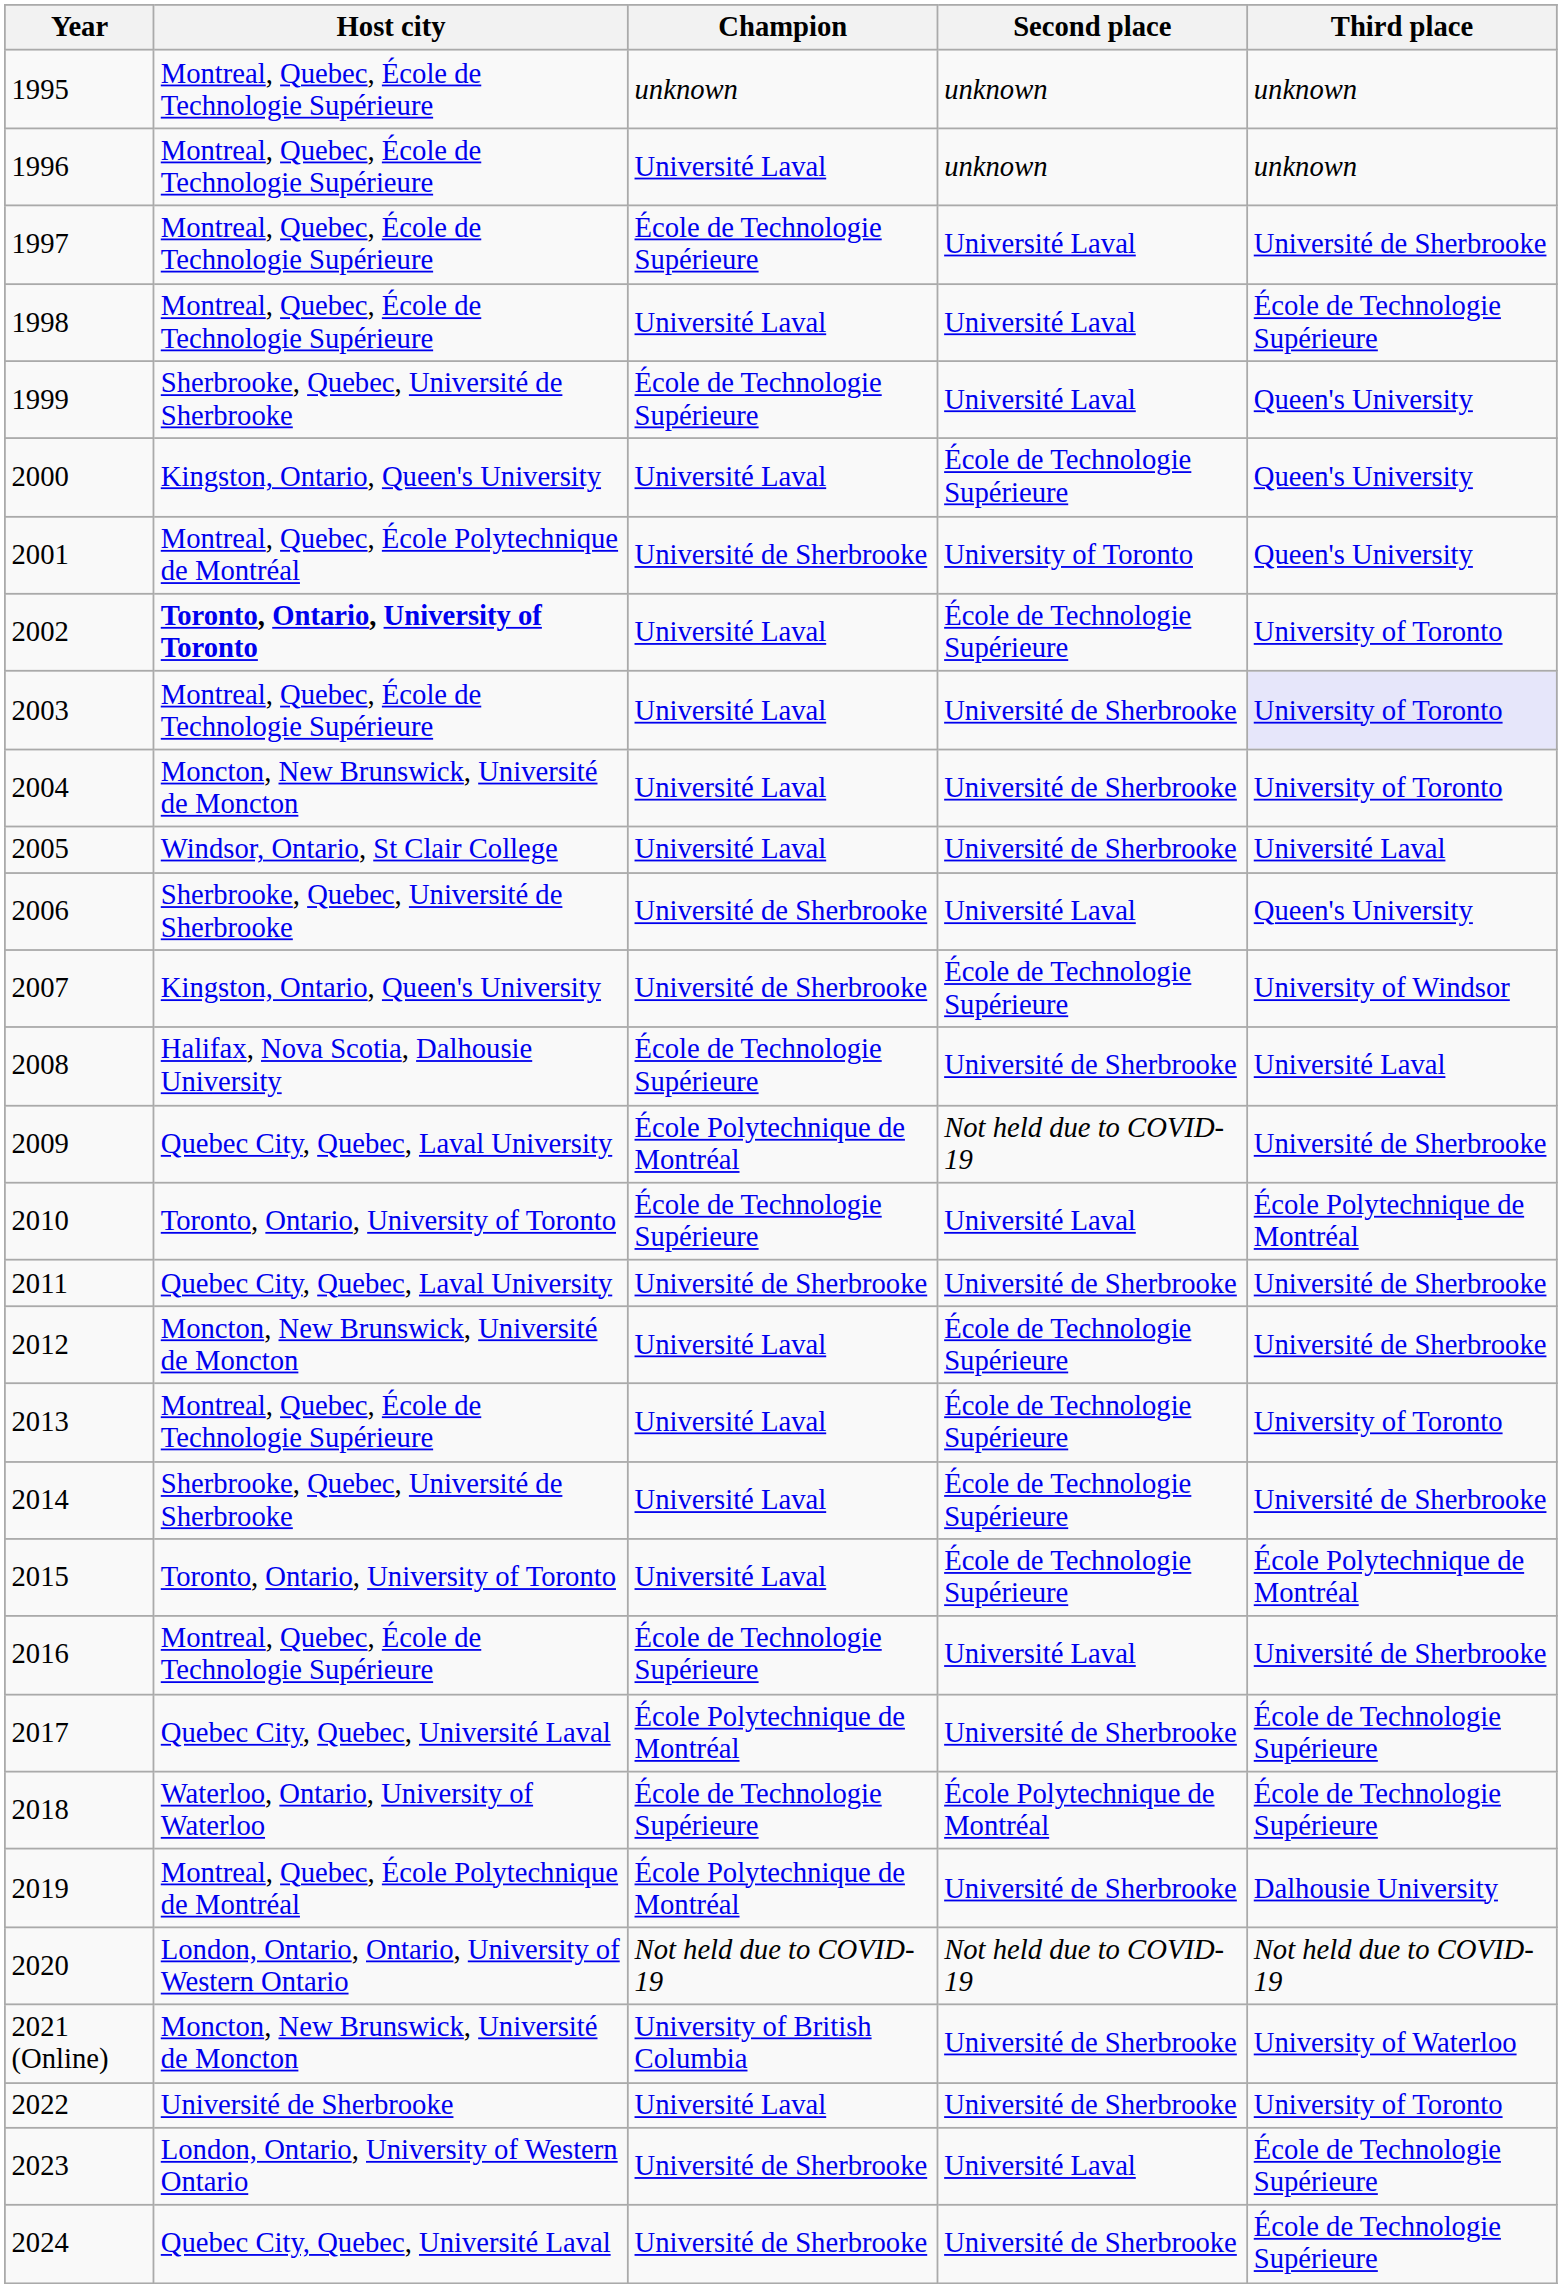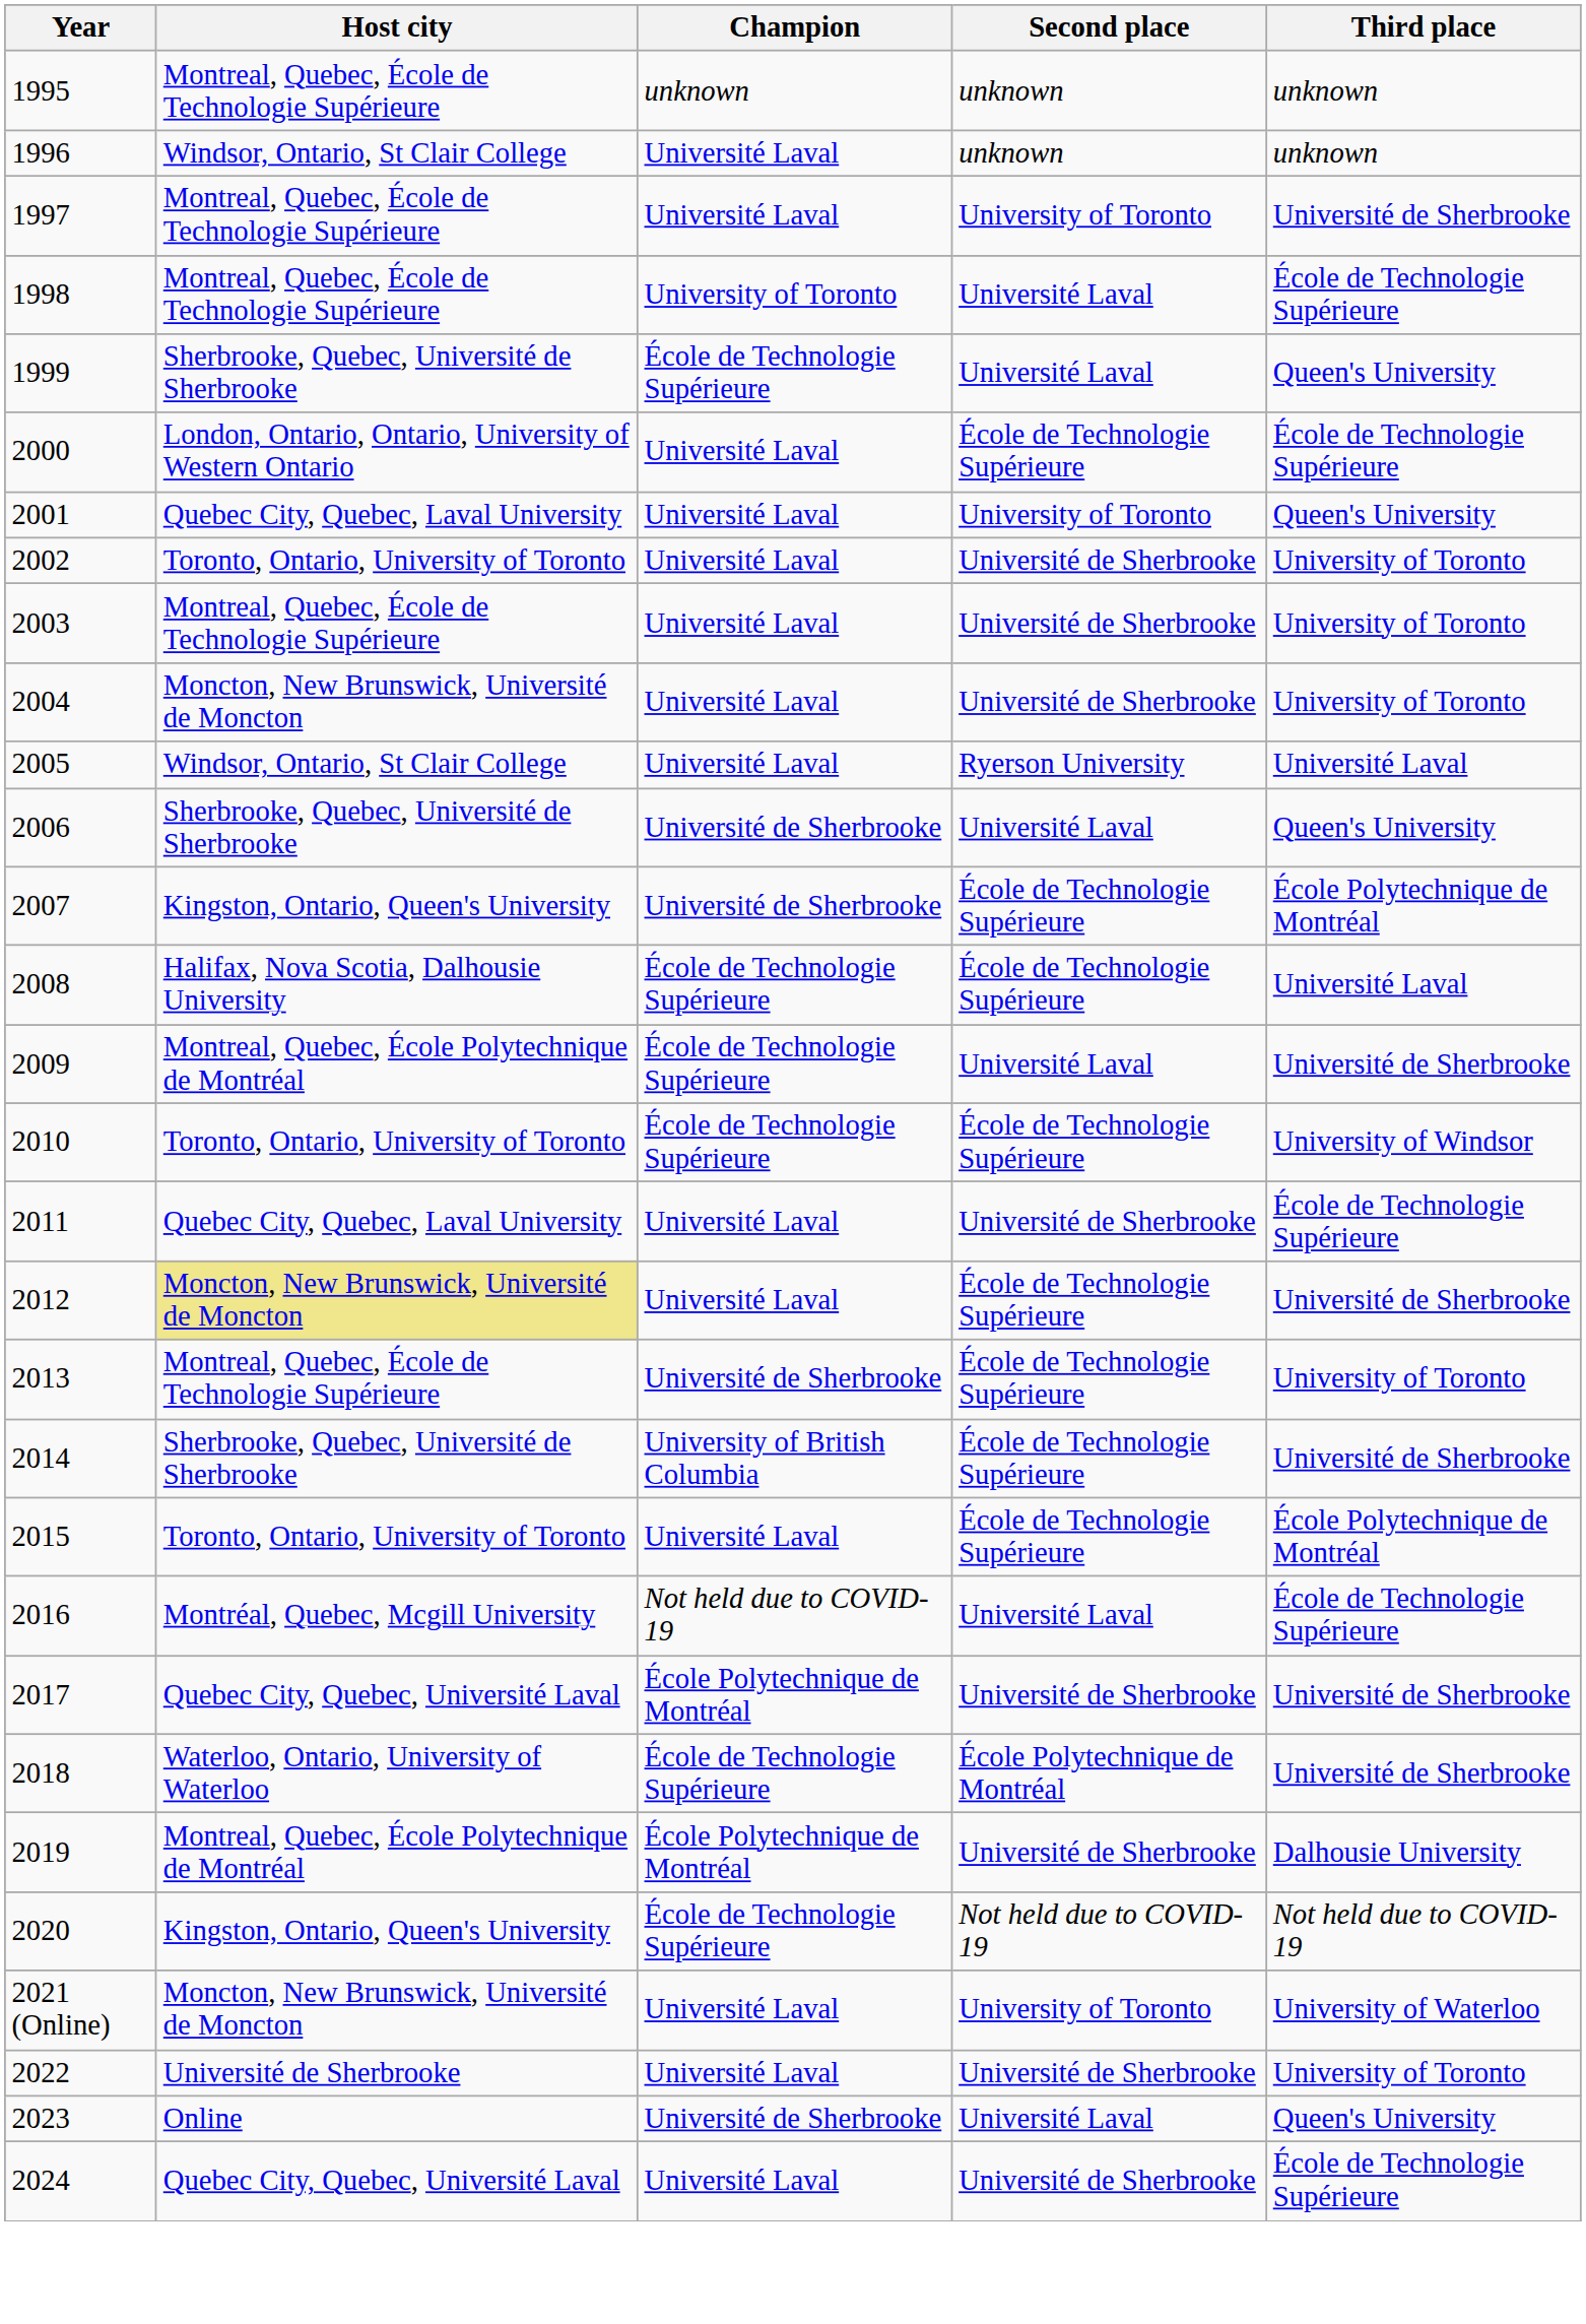 <table class="wikitable">
 <tr>
 <th>Year</th>
 <th>Host city</th>
 <th>Champion</th>
 <th>Second place</th>
 <th>Third place</th>
 </tr>
 <tr>
 <td>1995</td>
 <td><a href='#'>Montreal</a>, <a href='#'>Quebec</a>, <a href='#'>École de Technologie Supérieure</a></td>
 <td><em>unknown</em></td>
 <td><em>unknown</em></td>
 <td><em>unknown</em></td>
 </tr>
 <tr>
 <td>1996</td>
-<td><a href='#'>Montreal</a>, <a href='#'>Quebec</a>, <a href='#'>École de Technologie Supérieure</a></td>
+<td><a href='#'>Windsor, Ontario</a>, <a href='#'>St Clair College</a></td>
 <td><a href='#'>Université Laval</a></td>
 <td><em>unknown</em></td>
 <td><em>unknown</em></td>
 </tr>
 <tr>
 <td>1997</td>
 <td><a href='#'>Montreal</a>, <a href='#'>Quebec</a>, <a href='#'>École de Technologie Supérieure</a></td>
-<td><a href='#'>École de Technologie Supérieure</a></td>
 <td><a href='#'>Université Laval</a></td>
+<td><a href='#'>University of Toronto</a></td>
 <td><a href='#'>Université de Sherbrooke</a></td>
 </tr>
 <tr>
 <td>1998</td>
 <td><a href='#'>Montreal</a>, <a href='#'>Quebec</a>, <a href='#'>École de Technologie Supérieure</a></td>
-<td><a href='#'>Université Laval</a></td>
+<td><a href='#'>University of Toronto</a></td>
 <td><a href='#'>Université Laval</a></td>
 <td><a href='#'>École de Technologie Supérieure</a></td>
 </tr>
 <tr>
 <td>1999</td>
 <td><a href='#'>Sherbrooke</a>, <a href='#'>Quebec</a>, <a href='#'>Université de Sherbrooke</a></td>
 <td><a href='#'>École de Technologie Supérieure</a></td>
 <td><a href='#'>Université Laval</a></td>
 <td><a href='#'>Queen's University</a></td>
 </tr>
 <tr>
 <td>2000</td>
-<td><a href='#'>Kingston, Ontario</a>, <a href='#'>Queen's University</a></td>
+<td><a href='#'>London, Ontario</a>, <a href='#'>Ontario</a>, <a href='#'>University of Western Ontario</a></td>
 <td><a href='#'>Université Laval</a></td>
 <td><a href='#'>École de Technologie Supérieure</a></td>
-<td><a href='#'>Queen's University</a></td>
+<td><a href='#'>École de Technologie Supérieure</a></td>
 </tr>
 <tr>
 <td>2001</td>
-<td><a href='#'>Montreal</a>, <a href='#'>Quebec</a>, <a href='#'>École Polytechnique de Montréal</a></td>
-<td><a href='#'>Université de Sherbrooke</a></td>
+<td><a href='#'>Quebec City</a>, <a href='#'>Quebec</a>, <a href='#'>Laval University</a></td>
+<td><a href='#'>Université Laval</a></td>
 <td><a href='#'>University of Toronto</a></td>
 <td><a href='#'>Queen's University</a></td>
 </tr>
 <tr>
 <td>2002</td>
-<td><strong><a href='#'>Toronto</a>, <a href='#'>Ontario</a>, <a href='#'>University of Toronto</a></strong></td>
+<td><a href='#'>Toronto</a>, <a href='#'>Ontario</a>, <a href='#'>University of Toronto</a></td>
 <td><a href='#'>Université Laval</a></td>
-<td><a href='#'>École de Technologie Supérieure</a></td>
+<td><a href='#'>Université de Sherbrooke</a></td>
 <td><a href='#'>University of Toronto</a></td>
 </tr>
 <tr>
 <td>2003</td>
 <td><a href='#'>Montreal</a>, <a href='#'>Quebec</a>, <a href='#'>École de Technologie Supérieure</a></td>
 <td><a href='#'>Université Laval</a></td>
 <td><a href='#'>Université de Sherbrooke</a></td>
-<td style="background: lavender;"><a href='#'>University of Toronto</a></td>
+<td><a href='#'>University of Toronto</a></td>
 </tr>
 <tr>
 <td>2004</td>
 <td><a href='#'>Moncton</a>, <a href='#'>New Brunswick</a>, <a href='#'>Université de Moncton</a></td>
 <td><a href='#'>Université Laval</a></td>
 <td><a href='#'>Université de Sherbrooke</a></td>
 <td><a href='#'>University of Toronto</a></td>
 </tr>
 <tr>
 <td>2005</td>
 <td><a href='#'>Windsor, Ontario</a>, <a href='#'>St Clair College</a></td>
 <td><a href='#'>Université Laval</a></td>
-<td><a href='#'>Université de Sherbrooke</a></td>
+<td><a href='#'>Ryerson University</a></td>
 <td><a href='#'>Université Laval</a></td>
 </tr>
 <tr>
 <td>2006</td>
 <td><a href='#'>Sherbrooke</a>, <a href='#'>Quebec</a>, <a href='#'>Université de Sherbrooke</a></td>
 <td><a href='#'>Université de Sherbrooke</a></td>
 <td><a href='#'>Université Laval</a></td>
 <td><a href='#'>Queen's University</a></td>
 </tr>
 <tr>
 <td>2007</td>
 <td><a href='#'>Kingston, Ontario</a>, <a href='#'>Queen's University</a></td>
 <td><a href='#'>Université de Sherbrooke</a></td>
 <td><a href='#'>École de Technologie Supérieure</a></td>
-<td><a href='#'>University of Windsor</a></td>
+<td><a href='#'>École Polytechnique de Montréal</a></td>
 </tr>
 <tr>
 <td>2008</td>
 <td><a href='#'>Halifax</a>, <a href='#'>Nova Scotia</a>, <a href='#'>Dalhousie University</a></td>
 <td><a href='#'>École de Technologie Supérieure</a></td>
-<td><a href='#'>Université de Sherbrooke</a></td>
+<td><a href='#'>École de Technologie Supérieure</a></td>
 <td><a href='#'>Université Laval</a></td>
 </tr>
 <tr>
 <td>2009</td>
-<td><a href='#'>Quebec City</a>, <a href='#'>Quebec</a>, <a href='#'>Laval University</a></td>
-<td><a href='#'>École Polytechnique de Montréal</a></td>
-<td><em>Not held due to COVID-19</em></td>
+<td><a href='#'>Montreal</a>, <a href='#'>Quebec</a>, <a href='#'>École Polytechnique de Montréal</a></td>
+<td><a href='#'>École de Technologie Supérieure</a></td>
+<td><a href='#'>Université Laval</a></td>
 <td><a href='#'>Université de Sherbrooke</a></td>
 </tr>
 <tr>
 <td>2010</td>
 <td><a href='#'>Toronto</a>, <a href='#'>Ontario</a>, <a href='#'>University of Toronto</a></td>
 <td><a href='#'>École de Technologie Supérieure</a></td>
-<td><a href='#'>Université Laval</a></td>
-<td><a href='#'>École Polytechnique de Montréal</a></td>
+<td><a href='#'>École de Technologie Supérieure</a></td>
+<td><a href='#'>University of Windsor</a></td>
 </tr>
 <tr>
 <td>2011</td>
 <td><a href='#'>Quebec City</a>, <a href='#'>Quebec</a>, <a href='#'>Laval University</a></td>
+<td><a href='#'>Université Laval</a></td>
 <td><a href='#'>Université de Sherbrooke</a></td>
-<td><a href='#'>Université de Sherbrooke</a></td>
-<td><a href='#'>Université de Sherbrooke</a></td>
+<td><a href='#'>École de Technologie Supérieure</a></td>
 </tr>
 <tr>
 <td>2012</td>
-<td><a href='#'>Moncton</a>, <a href='#'>New Brunswick</a>, <a href='#'>Université de Moncton</a></td>
+<td style="background: khaki;"><a href='#'>Moncton</a>, <a href='#'>New Brunswick</a>, <a href='#'>Université de Moncton</a></td>
 <td><a href='#'>Université Laval</a></td>
 <td><a href='#'>École de Technologie Supérieure</a></td>
 <td><a href='#'>Université de Sherbrooke</a></td>
 </tr>
 <tr>
 <td>2013</td>
 <td><a href='#'>Montreal</a>, <a href='#'>Quebec</a>, <a href='#'>École de Technologie Supérieure</a></td>
-<td><a href='#'>Université Laval</a></td>
+<td><a href='#'>Université de Sherbrooke</a></td>
 <td><a href='#'>École de Technologie Supérieure</a></td>
 <td><a href='#'>University of Toronto</a></td>
 </tr>
 <tr>
 <td>2014</td>
 <td><a href='#'>Sherbrooke</a>, <a href='#'>Quebec</a>, <a href='#'>Université de Sherbrooke</a></td>
-<td><a href='#'>Université Laval</a></td>
+<td><a href='#'>University of British Columbia</a></td>
 <td><a href='#'>École de Technologie Supérieure</a></td>
 <td><a href='#'>Université de Sherbrooke</a></td>
 </tr>
 <tr>
 <td>2015</td>
 <td><a href='#'>Toronto</a>, <a href='#'>Ontario</a>, <a href='#'>University of Toronto</a></td>
 <td><a href='#'>Université Laval</a></td>
 <td><a href='#'>École de Technologie Supérieure</a></td>
 <td><a href='#'>École Polytechnique de Montréal</a></td>
 </tr>
 <tr>
 <td>2016</td>
-<td><a href='#'>Montreal</a>, <a href='#'>Quebec</a>, <a href='#'>École de Technologie Supérieure</a></td>
+<td><a href='#'>Montréal</a>, <a href='#'>Quebec</a>, <a href='#'>Mcgill University</a></td>
+<td><em>Not held due to COVID-19</em></td>
+<td><a href='#'>Université Laval</a></td>
 <td><a href='#'>École de Technologie Supérieure</a></td>
-<td><a href='#'>Université Laval</a></td>
-<td><a href='#'>Université de Sherbrooke</a></td>
 </tr>
 <tr>
 <td>2017</td>
 <td><a href='#'>Quebec City</a>, <a href='#'>Quebec</a>, <a href='#'>Université Laval</a></td>
 <td><a href='#'>École Polytechnique de Montréal</a></td>
 <td><a href='#'>Université de Sherbrooke</a></td>
-<td><a href='#'>École de Technologie Supérieure</a></td>
+<td><a href='#'>Université de Sherbrooke</a></td>
 </tr>
 <tr>
 <td>2018</td>
 <td><a href='#'>Waterloo</a>, <a href='#'>Ontario</a>, <a href='#'>University of Waterloo</a></td>
 <td><a href='#'>École de Technologie Supérieure</a></td>
 <td><a href='#'>École Polytechnique de Montréal</a></td>
-<td><a href='#'>École de Technologie Supérieure</a></td>
+<td><a href='#'>Université de Sherbrooke</a></td>
 </tr>
 <tr>
 <td>2019</td>
 <td><a href='#'>Montreal</a>, <a href='#'>Quebec</a>, <a href='#'>École Polytechnique de Montréal</a></td>
 <td><a href='#'>École Polytechnique de Montréal</a></td>
 <td><a href='#'>Université de Sherbrooke</a></td>
 <td><a href='#'>Dalhousie University</a></td>
 </tr>
 <tr>
 <td>2020</td>
-<td><a href='#'>London, Ontario</a>, <a href='#'>Ontario</a>, <a href='#'>University of Western Ontario</a></td>
-<td><em>Not held due to COVID-19</em></td>
+<td><a href='#'>Kingston, Ontario</a>, <a href='#'>Queen's University</a></td>
+<td><a href='#'>École de Technologie Supérieure</a></td>
 <td><em>Not held due to COVID-19</em></td>
 <td><em>Not held due to COVID-19</em></td>
 </tr>
 <tr>
 <td>2021 (Online)</td>
 <td><a href='#'>Moncton</a>, <a href='#'>New Brunswick</a>, <a href='#'>Université de Moncton</a></td>
-<td><a href='#'>University of British Columbia</a></td>
-<td><a href='#'>Université de Sherbrooke</a></td>
+<td><a href='#'>Université Laval</a></td>
+<td><a href='#'>University of Toronto</a></td>
 <td><a href='#'>University of Waterloo</a></td>
 </tr>
 <tr>
 <td>2022</td>
 <td><a href='#'>Université de Sherbrooke</a></td>
 <td><a href='#'>Université Laval</a></td>
 <td><a href='#'>Université de Sherbrooke</a></td>
 <td><a href='#'>University of Toronto</a></td>
 </tr>
 <tr>
 <td>2023</td>
-<td><a href='#'>London, Ontario</a>, <a href='#'>University of Western Ontario</a></td>
+<td><a href='#'>Online</a></td>
 <td><a href='#'>Université de Sherbrooke</a></td>
 <td><a href='#'>Université Laval</a></td>
-<td><a href='#'>École de Technologie Supérieure</a></td>
+<td><a href='#'>Queen's University</a></td>
 </tr>
 <tr>
 <td>2024</td>
 <td><a href='#'>Quebec City, Quebec</a>, <a href='#'>Université Laval</a></td>
-<td><a href='#'>Université de Sherbrooke</a></td>
+<td><a href='#'>Université Laval</a></td>
 <td><a href='#'>Université de Sherbrooke</a></td>
 <td><a href='#'>École de Technologie Supérieure</a></td>
 </tr>
 <tr>
 </tr>
 </table>
